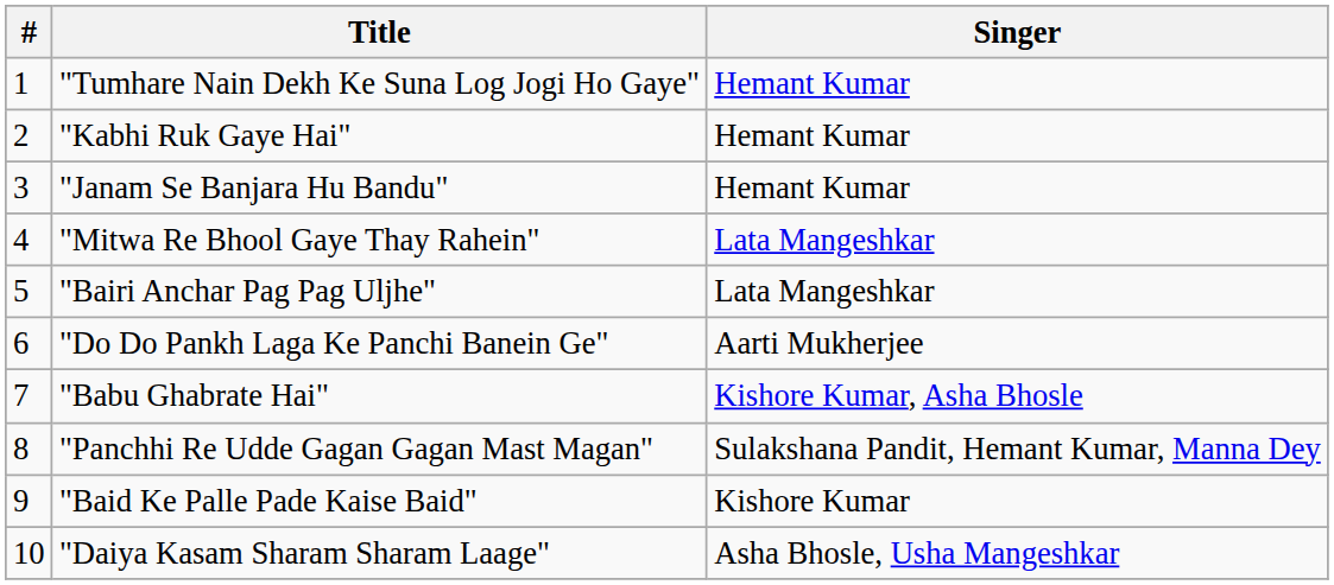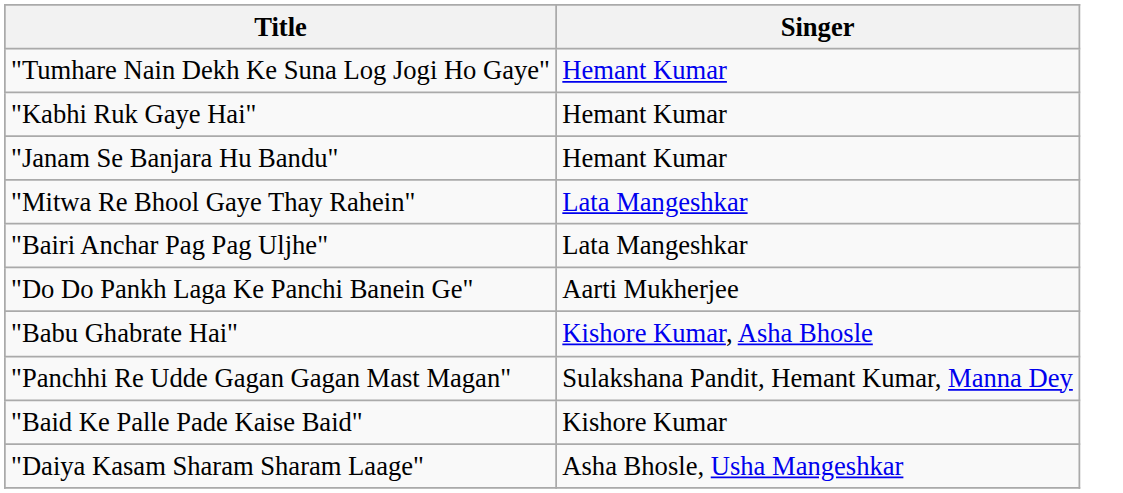 <table class="wikitable" style="font-size:95%;">
 <tr>
-<th>#</th>
 <th>Title</th>
 <th>Singer</th>
 </tr>
 <tr>
-<td>1</td>
 <td>"Tumhare Nain Dekh Ke Suna Log Jogi Ho Gaye"</td>
 <td><a href='#'>Hemant Kumar</a></td>
 </tr>
 <tr>
-<td>2</td>
 <td>"Kabhi Ruk Gaye Hai"</td>
 <td>Hemant Kumar</td>
 </tr>
 <tr>
-<td>3</td>
 <td>"Janam Se Banjara Hu Bandu"</td>
 <td>Hemant Kumar</td>
 </tr>
 <tr>
-<td>4</td>
 <td>"Mitwa Re Bhool Gaye Thay Rahein"</td>
 <td><a href='#'>Lata Mangeshkar</a></td>
 </tr>
 <tr>
-<td>5</td>
 <td>"Bairi Anchar Pag Pag Uljhe"</td>
 <td>Lata Mangeshkar</td>
 </tr>
 <tr>
-<td>6</td>
 <td>"Do Do Pankh Laga Ke Panchi Banein Ge"</td>
 <td>Aarti Mukherjee</td>
 </tr>
 <tr>
-<td>7</td>
 <td>"Babu Ghabrate Hai"</td>
 <td><a href='#'>Kishore Kumar</a>, <a href='#'>Asha Bhosle</a></td>
 </tr>
 <tr>
-<td>8</td>
 <td>"Panchhi Re Udde Gagan Gagan Mast Magan"</td>
 <td>Sulakshana Pandit, Hemant Kumar, <a href='#'>Manna Dey</a></td>
 </tr>
 <tr>
-<td>9</td>
 <td>"Baid Ke Palle Pade Kaise Baid"</td>
 <td>Kishore Kumar</td>
 </tr>
 <tr>
-<td>10</td>
 <td>"Daiya Kasam Sharam Sharam Laage"</td>
 <td>Asha Bhosle, <a href='#'>Usha Mangeshkar</a></td>
 </tr>
 </table>
